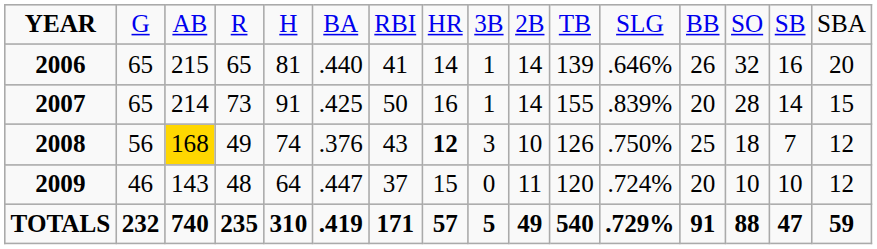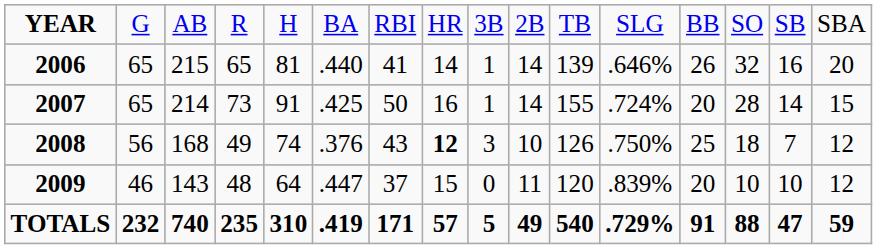 <table class="wikitable" style="text-align:center">
 <tr align=center>
 <td><strong>YEAR</strong></td>
 <td><a href='#'>G</a></td>
 <td><a href='#'>AB</a></td>
 <td><a href='#'>R</a></td>
 <td><a href='#'>H</a></td>
 <td><a href='#'>BA</a></td>
 <td><a href='#'>RBI</a></td>
 <td><a href='#'>HR</a></td>
 <td><a href='#'>3B</a></td>
 <td><a href='#'>2B</a></td>
 <td><a href='#'>TB</a></td>
 <td><a href='#'>SLG</a></td>
 <td><a href='#'>BB</a></td>
 <td><a href='#'>SO</a></td>
 <td><a href='#'>SB</a></td>
 <td>SBA</td>
 </tr>
 <tr align=center>
 <td><strong>2006</strong></td>
 <td>65</td>
 <td>215</td>
 <td>65</td>
 <td>81</td>
 <td>.440</td>
 <td>41</td>
 <td>14</td>
 <td>1</td>
 <td>14</td>
 <td>139</td>
 <td>.646%</td>
 <td>26</td>
 <td>32</td>
 <td>16</td>
 <td>20</td>
 </tr>
 <tr align=center>
 <td><strong>2007</strong></td>
 <td>65</td>
 <td>214</td>
 <td>73</td>
 <td>91</td>
 <td>.425</td>
 <td>50</td>
 <td>16</td>
 <td>1</td>
 <td>14</td>
 <td>155</td>
-<td>.839%</td>
+<td>.724%</td>
 <td>20</td>
 <td>28</td>
 <td>14</td>
 <td>15</td>
 </tr>
 <tr align=center>
 <td><strong>2008</strong></td>
 <td>56</td>
-<td style="background: gold;">168</td>
+<td>168</td>
 <td>49</td>
 <td>74</td>
 <td>.376</td>
 <td>43</td>
 <td><strong>12</strong></td>
 <td>3</td>
 <td>10</td>
 <td>126</td>
 <td>.750%</td>
 <td>25</td>
 <td>18</td>
 <td>7</td>
 <td>12</td>
 </tr>
 <tr align=center>
 <td><strong>2009</strong></td>
 <td>46</td>
 <td>143</td>
 <td>48</td>
 <td>64</td>
 <td>.447</td>
 <td>37</td>
 <td>15</td>
 <td>0</td>
 <td>11</td>
 <td>120</td>
-<td>.724%</td>
+<td>.839%</td>
 <td>20</td>
 <td>10</td>
 <td>10</td>
 <td>12</td>
 </tr>
 <tr align=center>
 <td><strong>TOTALS</strong></td>
 <td><strong>232</strong></td>
 <td><strong>740</strong></td>
 <td><strong>235</strong></td>
 <td><strong>310</strong></td>
 <td><strong>.419</strong></td>
 <td><strong>171</strong></td>
 <td><strong>57</strong></td>
 <td><strong>5</strong></td>
 <td><strong>49</strong></td>
 <td><strong>540</strong></td>
 <td><strong>.729%</strong></td>
 <td><strong>91</strong></td>
 <td><strong>88</strong></td>
 <td><strong>47</strong></td>
 <td><strong>59</strong></td>
 </tr>
 </table>
